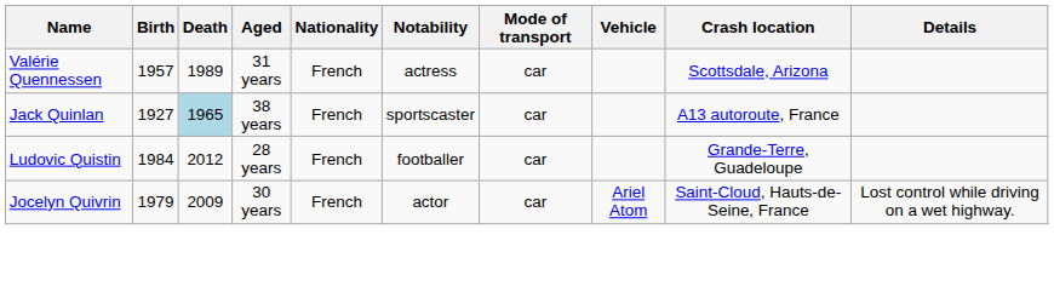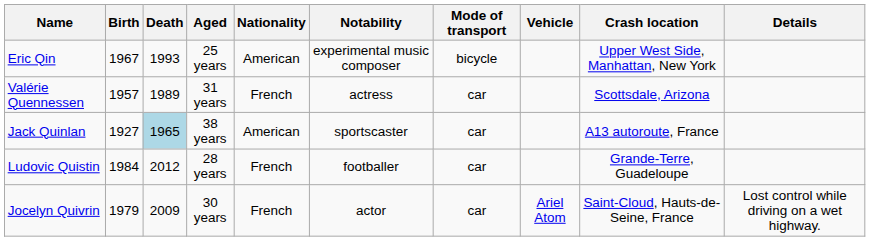 <table class="wikitable sortable" style="text-align:center; font-size:85%">
 <tr>
 <th>Name</th>
 <th>Birth</th>
 <th>Death</th>
 <th>Aged</th>
 <th>Nationality</th>
 <th>Notability</th>
 <th>Mode of transport</th>
 <th>Vehicle</th>
 <th>Crash location</th>
 <th>Details</th>
+</tr>
+<tr>
+<td align="left"><a href='#'>Eric Qin</a></td>
+<td>1967</td>
+<td>1993</td>
+<td>25 years</td>
+<td>American</td>
+<td>experimental music composer</td>
+<td>bicycle</td>
+<td></td>
+<td><a href='#'>Upper West Side</a>, <a href='#'>Manhattan</a>, New York</td>
+<td></td>
 </tr>
 <tr>
 <td align="left"><a href='#'>Valérie Quennessen</a></td>
 <td>1957</td>
 <td>1989</td>
 <td>31 years</td>
 <td>French</td>
 <td>actress</td>
 <td>car</td>
 <td></td>
 <td><a href='#'>Scottsdale, Arizona</a></td>
 <td></td>
 </tr>
 <tr>
 <td align="left"><a href='#'>Jack Quinlan</a></td>
 <td>1927</td>
 <td style="background: lightblue;">1965</td>
 <td>38 years</td>
-<td>French</td>
+<td>American</td>
 <td>sportscaster</td>
 <td>car</td>
 <td></td>
 <td><a href='#'>A13 autoroute</a>, France</td>
 <td></td>
 </tr>
 <tr>
 <td align="left"><a href='#'>Ludovic Quistin</a></td>
 <td>1984</td>
 <td>2012</td>
 <td>28 years</td>
 <td>French</td>
 <td>footballer</td>
 <td>car</td>
 <td></td>
 <td><a href='#'>Grande-Terre</a>, Guadeloupe</td>
 <td></td>
 </tr>
 <tr>
 <td align="left"><a href='#'>Jocelyn Quivrin</a></td>
 <td>1979</td>
 <td>2009</td>
 <td>30 years</td>
 <td>French</td>
 <td>actor</td>
 <td>car</td>
 <td><a href='#'>Ariel Atom</a></td>
 <td><a href='#'>Saint-Cloud</a>, Hauts-de-Seine, France</td>
 <td>Lost control while driving on a wet highway.</td>
 </tr>
 </table>
